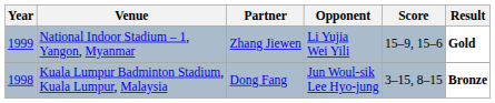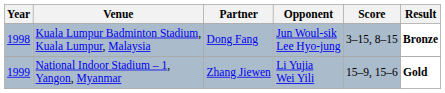 <table class="sortable wikitable" style="font-size: 90%;">
 <tr>
 <th>Year</th>
 <th>Venue</th>
 <th>Partner</th>
 <th>Opponent</th>
 <th>Score</th>
 <th>Result</th>
 </tr>
 <tr style="background:#AABBCC">
+<td align="center"><a href='#'>1998</a></td>
+<td align="left"><a href='#'>Kuala Lumpur Badminton Stadium</a>,<br><a href='#'>Kuala Lumpur</a>, <a href='#'>Malaysia</a></td>
+<td align="left"> <a href='#'>Dong Fang</a></td>
+<td align="left"> <a href='#'>Jun Woul-sik</a> <br>  <a href='#'>Lee Hyo-jung</a></td>
+<td align="left">3–15, 8–15</td>
+<td style="text-align:left; background:white"> <strong>Bronze</strong></td>
+</tr>
+<tr>
+</tr>
+<tr style="background:#AABBCC">
 <td align="center"><a href='#'>1999</a></td>
 <td align="left"><a href='#'>National Indoor Stadium – 1</a>,<br><a href='#'>Yangon</a>, <a href='#'>Myanmar</a></td>
 <td align="left"> <a href='#'>Zhang Jiewen</a></td>
 <td align="left"> <a href='#'>Li Yujia</a> <br>  <a href='#'>Wei Yili</a></td>
 <td align="left">15–9, 15–6</td>
 <td style="text-align:left; background:white"> <strong>Gold</strong></td>
 </tr>
-<tr>
-</tr>
-<tr style="background:#AABBCC">
-<td align="center"><a href='#'>1998</a></td>
-<td align="left"><a href='#'>Kuala Lumpur Badminton Stadium</a>,<br><a href='#'>Kuala Lumpur</a>, <a href='#'>Malaysia</a></td>
-<td align="left"> <a href='#'>Dong Fang</a></td>
-<td align="left"> <a href='#'>Jun Woul-sik</a> <br>  <a href='#'>Lee Hyo-jung</a></td>
-<td align="left">3–15, 8–15</td>
-<td style="text-align:left; background:white"> <strong>Bronze</strong></td>
-</tr>
 </table>
